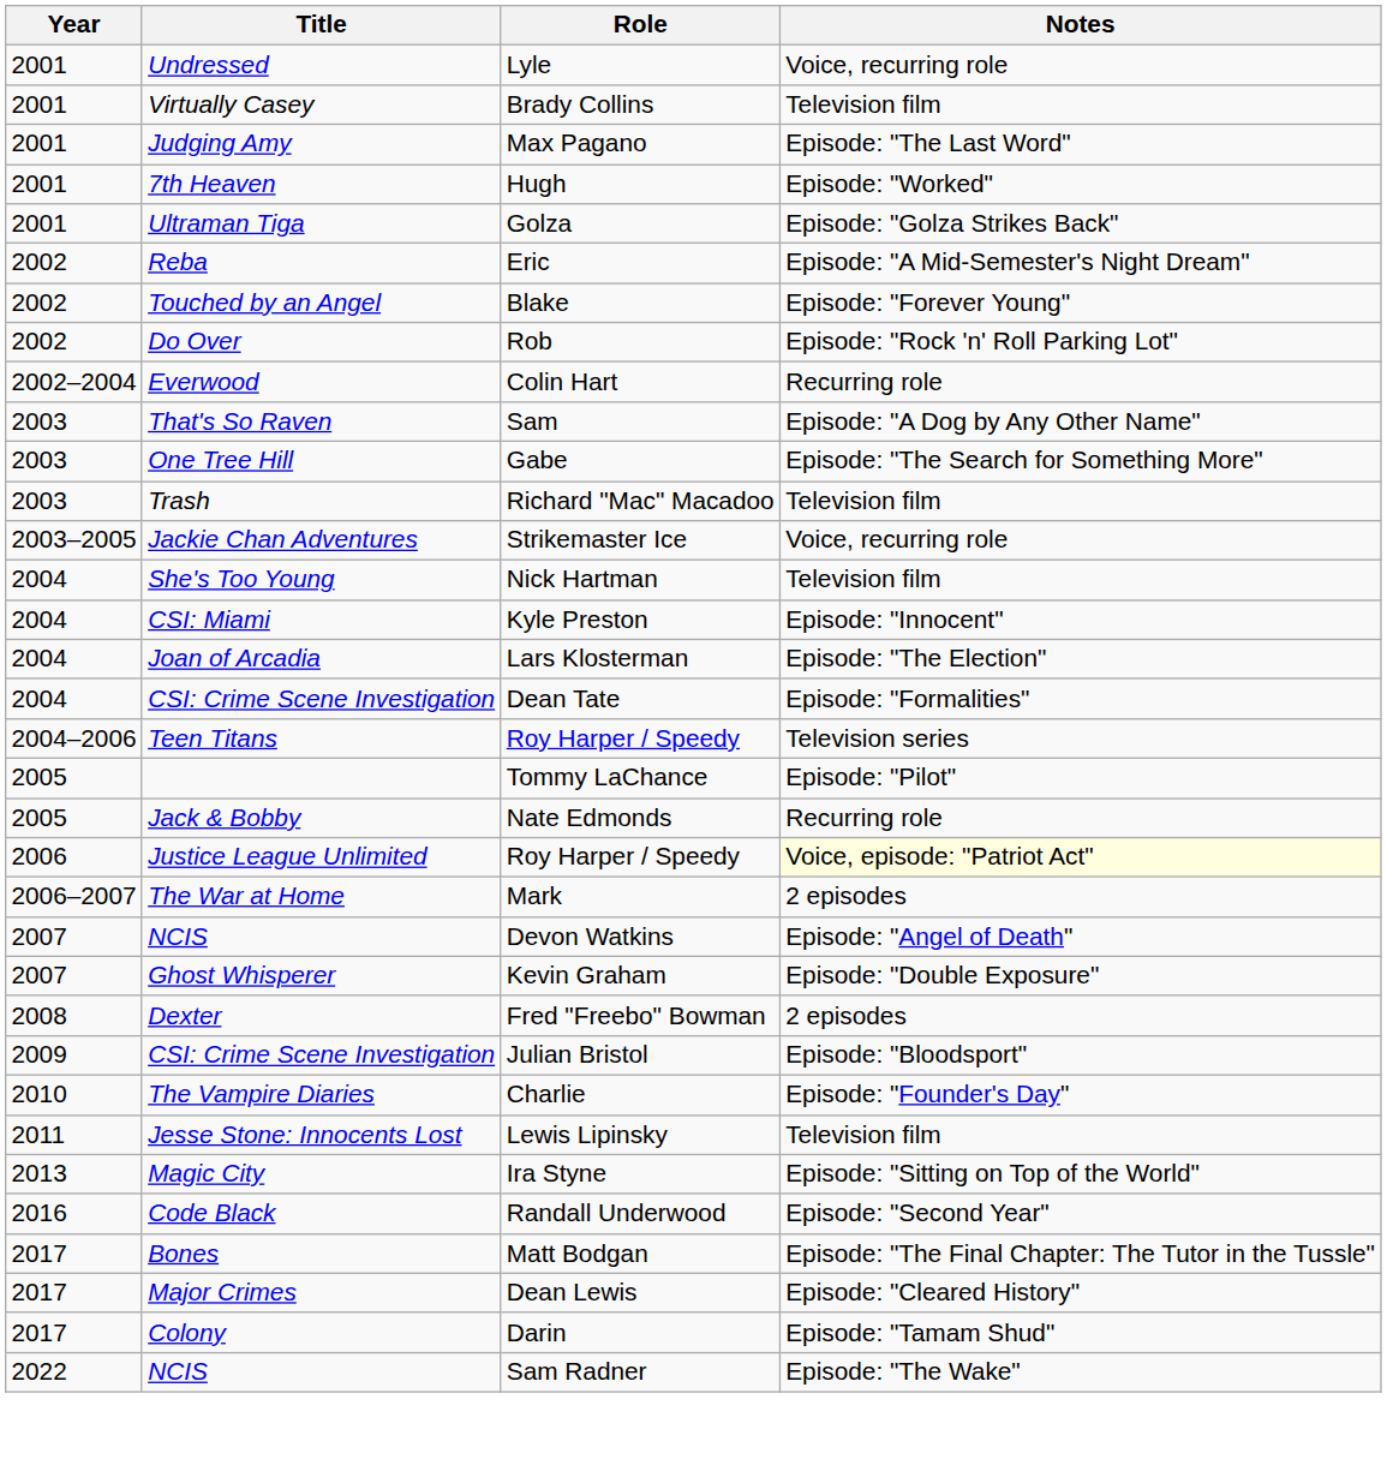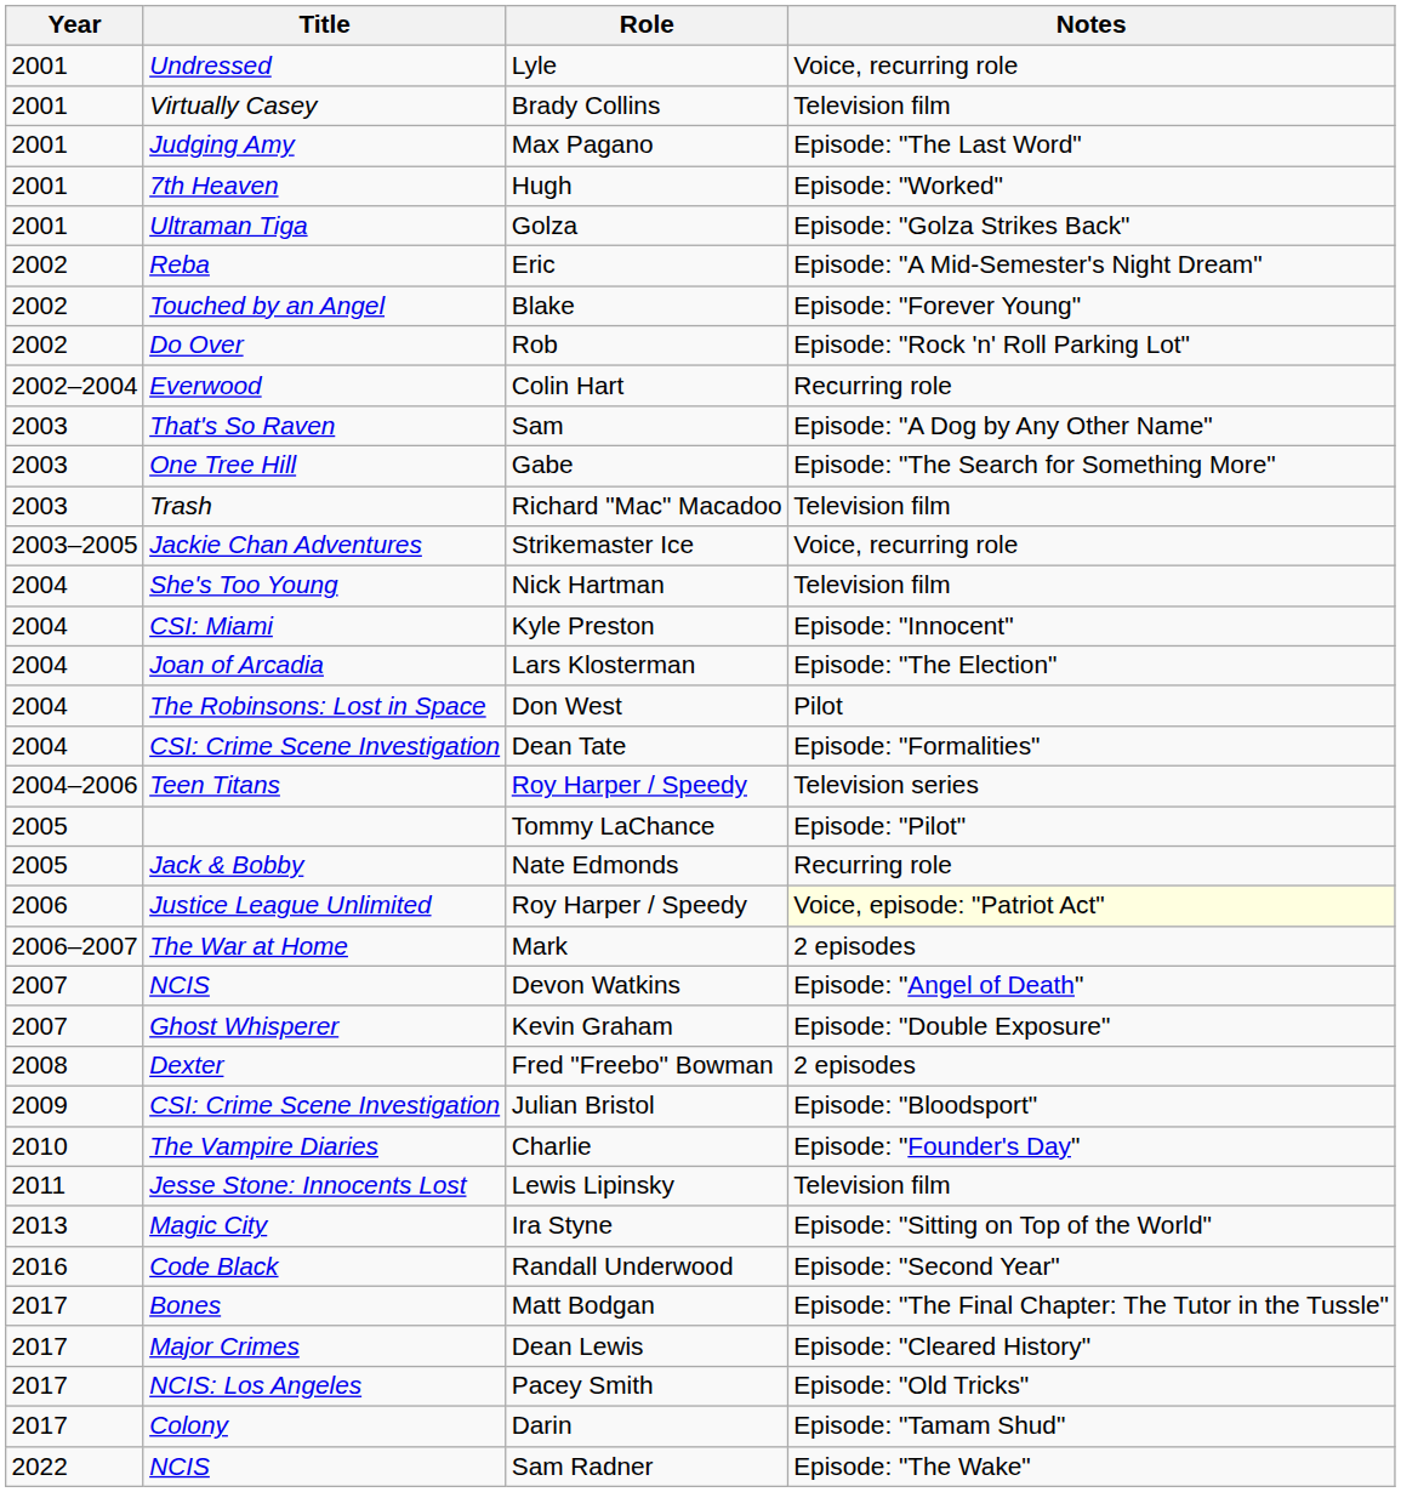 <table class="wikitable">
 <tr>
 <th>Year</th>
 <th>Title</th>
 <th>Role</th>
 <th>Notes</th>
 </tr>
 <tr>
 <td>2001</td>
 <td><em><a href='#'>Undressed</a></em></td>
 <td>Lyle</td>
 <td>Voice, recurring role</td>
 </tr>
 <tr>
 <td>2001</td>
 <td><em>Virtually Casey</em></td>
 <td>Brady Collins</td>
 <td>Television film</td>
 </tr>
 <tr>
 <td>2001</td>
 <td><em><a href='#'>Judging Amy</a></em></td>
 <td>Max Pagano</td>
 <td>Episode: "The Last Word"</td>
 </tr>
 <tr>
 <td>2001</td>
 <td><em><a href='#'>7th Heaven</a></em></td>
 <td>Hugh</td>
 <td>Episode: "Worked"</td>
 </tr>
 <tr>
 <td>2001</td>
 <td><em><a href='#'>Ultraman Tiga</a></em></td>
 <td>Golza</td>
 <td>Episode: "Golza Strikes Back"</td>
 </tr>
 <tr>
 <td>2002</td>
 <td><em><a href='#'>Reba</a></em></td>
 <td>Eric</td>
 <td>Episode: "A Mid-Semester's Night Dream"</td>
 </tr>
 <tr>
 <td>2002</td>
 <td><em><a href='#'>Touched by an Angel</a></em></td>
 <td>Blake</td>
 <td>Episode: "Forever Young"</td>
 </tr>
 <tr>
 <td>2002</td>
 <td><em><a href='#'>Do Over</a></em></td>
 <td>Rob</td>
 <td>Episode: "Rock 'n' Roll Parking Lot"</td>
 </tr>
 <tr>
 <td>2002–2004</td>
 <td><em><a href='#'>Everwood</a></em></td>
 <td>Colin Hart</td>
 <td>Recurring role</td>
 </tr>
 <tr>
 <td>2003</td>
 <td><em><a href='#'>That's So Raven</a></em></td>
 <td>Sam</td>
 <td>Episode: "A Dog by Any Other Name"</td>
 </tr>
 <tr>
 <td>2003</td>
 <td><em><a href='#'>One Tree Hill</a></em></td>
 <td>Gabe</td>
 <td>Episode: "The Search for Something More"</td>
 </tr>
 <tr>
 <td>2003</td>
 <td><em>Trash</em></td>
 <td>Richard "Mac" Macadoo</td>
 <td>Television film</td>
 </tr>
 <tr>
 <td>2003–2005</td>
 <td><em><a href='#'>Jackie Chan Adventures</a></em></td>
 <td>Strikemaster Ice</td>
 <td>Voice, recurring role</td>
 </tr>
 <tr>
 <td>2004</td>
 <td><em><a href='#'>She's Too Young</a></em></td>
 <td>Nick Hartman</td>
 <td>Television film</td>
 </tr>
 <tr>
 <td>2004</td>
 <td><em><a href='#'>CSI: Miami</a></em></td>
 <td>Kyle Preston</td>
 <td>Episode: "Innocent"</td>
 </tr>
 <tr>
 <td>2004</td>
 <td><em><a href='#'>Joan of Arcadia</a></em></td>
 <td>Lars Klosterman</td>
 <td>Episode: "The Election"</td>
 </tr>
 <tr>
 <td>2004</td>
+<td><em><a href='#'>The Robinsons: Lost in Space</a></em></td>
+<td>Don West</td>
+<td>Pilot</td>
+</tr>
+<tr>
+<td>2004</td>
 <td><em><a href='#'>CSI: Crime Scene Investigation</a></em></td>
 <td>Dean Tate</td>
 <td>Episode: "Formalities"</td>
 </tr>
 <tr>
 <td>2004–2006</td>
 <td><em><a href='#'>Teen Titans</a></em></td>
 <td><a href='#'>Roy Harper / Speedy</a></td>
 <td>Television series</td>
 </tr>
 <tr>
 <td>2005</td>
 <td><em></em></td>
 <td>Tommy LaChance</td>
 <td>Episode: "Pilot"</td>
 </tr>
 <tr>
 <td>2005</td>
 <td><em><a href='#'>Jack & Bobby</a></em></td>
 <td>Nate Edmonds</td>
 <td>Recurring role</td>
 </tr>
 <tr>
 <td>2006</td>
 <td><em><a href='#'>Justice League Unlimited</a></em></td>
 <td>Roy Harper / Speedy</td>
 <td style="background: lightyellow;">Voice, episode: "Patriot Act"</td>
 </tr>
 <tr>
 <td>2006–2007</td>
 <td><em><a href='#'>The War at Home</a></em></td>
 <td>Mark</td>
 <td>2 episodes</td>
 </tr>
 <tr>
 <td>2007</td>
 <td><em><a href='#'>NCIS</a></em></td>
 <td>Devon Watkins</td>
 <td>Episode: "<a href='#'>Angel of Death</a>"</td>
 </tr>
 <tr>
 <td>2007</td>
 <td><em><a href='#'>Ghost Whisperer</a></em></td>
 <td>Kevin Graham</td>
 <td>Episode: "Double Exposure"</td>
 </tr>
 <tr>
 <td>2008</td>
 <td><em><a href='#'>Dexter</a></em></td>
 <td>Fred "Freebo" Bowman</td>
 <td>2 episodes</td>
 </tr>
 <tr>
 <td>2009</td>
 <td><em><a href='#'>CSI: Crime Scene Investigation</a></em></td>
 <td>Julian Bristol</td>
 <td>Episode: "Bloodsport"</td>
 </tr>
 <tr>
 <td>2010</td>
 <td><em><a href='#'>The Vampire Diaries</a></em></td>
 <td>Charlie</td>
 <td>Episode: "<a href='#'>Founder's Day</a>"</td>
 </tr>
 <tr>
 <td>2011</td>
 <td><em><a href='#'>Jesse Stone: Innocents Lost</a></em></td>
 <td>Lewis Lipinsky</td>
 <td>Television film</td>
 </tr>
 <tr>
 <td>2013</td>
 <td><em><a href='#'>Magic City</a></em></td>
 <td>Ira Styne</td>
 <td>Episode: "Sitting on Top of the World"</td>
 </tr>
 <tr>
 <td>2016</td>
 <td><em><a href='#'>Code Black</a></em></td>
 <td>Randall Underwood</td>
 <td>Episode: "Second Year"</td>
 </tr>
 <tr>
 <td>2017</td>
 <td><em><a href='#'>Bones</a></em></td>
 <td>Matt Bodgan</td>
 <td>Episode: "The Final Chapter: The Tutor in the Tussle"</td>
 </tr>
 <tr>
 <td>2017</td>
 <td><em><a href='#'>Major Crimes</a></em></td>
 <td>Dean Lewis</td>
 <td>Episode: "Cleared History"</td>
 </tr>
 <tr>
 <td>2017</td>
+<td><em><a href='#'>NCIS: Los Angeles</a></em></td>
+<td>Pacey Smith</td>
+<td>Episode: "Old Tricks"</td>
+</tr>
+<tr>
+<td>2017</td>
 <td><em><a href='#'>Colony</a></em></td>
 <td>Darin</td>
 <td>Episode: "Tamam Shud"</td>
 </tr>
 <tr>
 <td>2022</td>
 <td><em><a href='#'>NCIS</a></em></td>
 <td>Sam Radner</td>
 <td>Episode: "The Wake"</td>
 </tr>
 </table>
